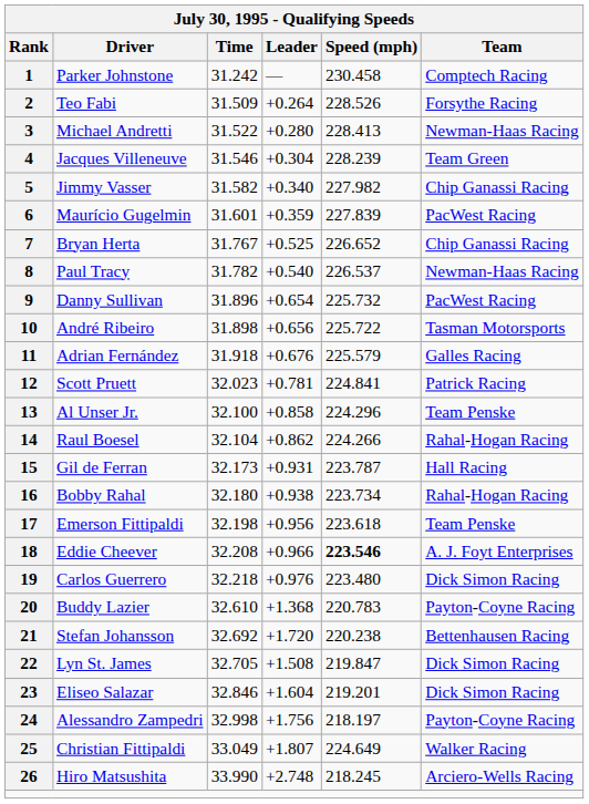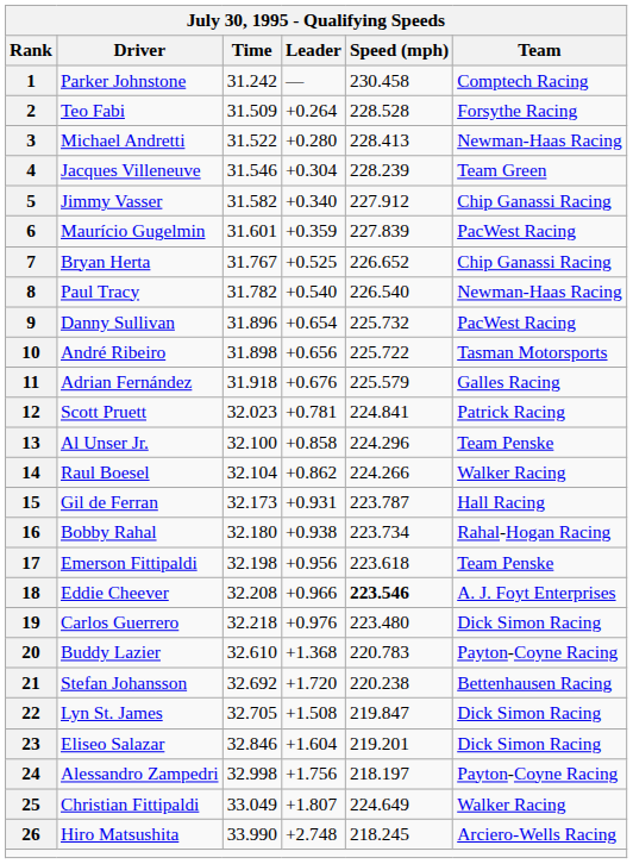 <table class="wikitable" style="font-size:95%;">
 <tr>
 <th colspan=6>July 30, 1995 - Qualifying Speeds</th>
 </tr>
 <tr>
 <th>Rank</th>
 <th>Driver</th>
 <th>Time</th>
 <th>Leader</th>
 <th>Speed (mph)</th>
 <th>Team</th>
 </tr>
 <tr>
 <th>1</th>
 <td> <a href='#'>Parker Johnstone</a></td>
 <td>31.242</td>
 <td>—</td>
 <td>230.458</td>
 <td><a href='#'>Comptech Racing</a></td>
 </tr>
 <tr>
 <th>2</th>
 <td> <a href='#'>Teo Fabi</a></td>
 <td>31.509</td>
 <td>+0.264</td>
-<td>228.526</td>
+<td>228.528</td>
 <td><a href='#'>Forsythe Racing</a></td>
 </tr>
 <tr>
 <th>3</th>
 <td> <a href='#'>Michael Andretti</a> <strong></strong></td>
 <td>31.522</td>
 <td>+0.280</td>
 <td>228.413</td>
 <td><a href='#'>Newman-Haas Racing</a></td>
 </tr>
 <tr>
 <th>4</th>
 <td> <a href='#'>Jacques Villeneuve</a></td>
 <td>31.546</td>
 <td>+0.304</td>
 <td>228.239</td>
 <td><a href='#'>Team Green</a></td>
 </tr>
 <tr>
 <th>5</th>
 <td> <a href='#'>Jimmy Vasser</a></td>
 <td>31.582</td>
 <td>+0.340</td>
-<td>227.982</td>
+<td>227.912</td>
 <td><a href='#'>Chip Ganassi Racing</a></td>
 </tr>
 <tr>
 <th>6</th>
 <td> <a href='#'>Maurício Gugelmin</a></td>
 <td>31.601</td>
 <td>+0.359</td>
 <td>227.839</td>
 <td><a href='#'>PacWest Racing</a></td>
 </tr>
 <tr>
 <th>7</th>
 <td> <a href='#'>Bryan Herta</a></td>
 <td>31.767</td>
 <td>+0.525</td>
 <td>226.652</td>
 <td><a href='#'>Chip Ganassi Racing</a></td>
 </tr>
 <tr>
 <th>8</th>
 <td> <a href='#'>Paul Tracy</a></td>
 <td>31.782</td>
 <td>+0.540</td>
-<td>226.537</td>
+<td>226.540</td>
 <td><a href='#'>Newman-Haas Racing</a></td>
 </tr>
 <tr>
 <th>9</th>
 <td> <a href='#'>Danny Sullivan</a> <strong></strong></td>
 <td>31.896</td>
 <td>+0.654</td>
 <td>225.732</td>
 <td><a href='#'>PacWest Racing</a></td>
 </tr>
 <tr>
 <th>10</th>
 <td> <a href='#'>André Ribeiro</a> <strong></strong></td>
 <td>31.898</td>
 <td>+0.656</td>
 <td>225.722</td>
 <td><a href='#'>Tasman Motorsports</a></td>
 </tr>
 <tr>
 <th>11</th>
 <td> <a href='#'>Adrian Fernández</a></td>
 <td>31.918</td>
 <td>+0.676</td>
 <td>225.579</td>
 <td><a href='#'>Galles Racing</a></td>
 </tr>
 <tr>
 <th>12</th>
 <td> <a href='#'>Scott Pruett</a></td>
 <td>32.023</td>
 <td>+0.781</td>
 <td>224.841</td>
 <td><a href='#'>Patrick Racing</a></td>
 </tr>
 <tr>
 <th>13</th>
 <td> <a href='#'>Al Unser Jr.</a> <strong></strong></td>
 <td>32.100</td>
 <td>+0.858</td>
 <td>224.296</td>
 <td><a href='#'>Team Penske</a></td>
 </tr>
 <tr>
 <th>14</th>
 <td> <a href='#'>Raul Boesel</a></td>
 <td>32.104</td>
 <td>+0.862</td>
 <td>224.266</td>
-<td><a href='#'>Rahal</a>-<a href='#'>Hogan Racing</a></td>
+<td><a href='#'>Walker Racing</a></td>
 </tr>
 <tr>
 <th>15</th>
 <td> <a href='#'>Gil de Ferran</a> <strong></strong></td>
 <td>32.173</td>
 <td>+0.931</td>
 <td>223.787</td>
 <td><a href='#'>Hall Racing</a></td>
 </tr>
 <tr>
 <th>16</th>
 <td> <a href='#'>Bobby Rahal</a></td>
 <td>32.180</td>
 <td>+0.938</td>
 <td>223.734</td>
 <td><a href='#'>Rahal</a>-<a href='#'>Hogan Racing</a></td>
 </tr>
 <tr>
 <th>17</th>
 <td> <a href='#'>Emerson Fittipaldi</a><strong></strong></td>
 <td>32.198</td>
 <td>+0.956</td>
 <td>223.618</td>
 <td><a href='#'>Team Penske</a></td>
 </tr>
 <tr>
 <th>18</th>
 <td> <a href='#'>Eddie Cheever</a></td>
 <td>32.208</td>
 <td>+0.966</td>
 <td><strong>223.546</strong></td>
 <td><a href='#'>A. J. Foyt Enterprises</a></td>
 </tr>
 <tr>
 <th>19</th>
 <td> <a href='#'>Carlos Guerrero</a> <strong></strong></td>
 <td>32.218</td>
 <td>+0.976</td>
 <td>223.480</td>
 <td><a href='#'>Dick Simon Racing</a></td>
 </tr>
 <tr>
 <th>20</th>
 <td> <a href='#'>Buddy Lazier</a></td>
 <td>32.610</td>
 <td>+1.368</td>
 <td>220.783</td>
 <td><a href='#'>Payton</a>-<a href='#'>Coyne Racing</a></td>
 </tr>
 <tr>
 <th>21</th>
 <td> <a href='#'>Stefan Johansson</a></td>
 <td>32.692</td>
 <td>+1.720</td>
 <td>220.238</td>
 <td><a href='#'>Bettenhausen Racing</a></td>
 </tr>
 <tr>
 <th>22</th>
 <td> <a href='#'>Lyn St. James</a></td>
 <td>32.705</td>
 <td>+1.508</td>
 <td>219.847</td>
 <td><a href='#'>Dick Simon Racing</a></td>
 </tr>
 <tr>
 <th>23</th>
 <td> <a href='#'>Eliseo Salazar</a> <strong></strong></td>
 <td>32.846</td>
 <td>+1.604</td>
 <td>219.201</td>
 <td><a href='#'>Dick Simon Racing</a></td>
 </tr>
 <tr>
 <th>24</th>
 <td> <a href='#'>Alessandro Zampedri</a></td>
 <td>32.998</td>
 <td>+1.756</td>
 <td>218.197</td>
 <td><a href='#'>Payton</a>-<a href='#'>Coyne Racing</a></td>
 </tr>
 <tr>
 <th>25</th>
 <td> <a href='#'>Christian Fittipaldi</a> <strong></strong></td>
 <td>33.049</td>
 <td>+1.807</td>
 <td>224.649</td>
 <td><a href='#'>Walker Racing</a></td>
 </tr>
 <tr>
 <th>26</th>
 <td> <a href='#'>Hiro Matsushita</a></td>
 <td>33.990</td>
 <td>+2.748</td>
 <td>218.245</td>
 <td><a href='#'>Arciero-Wells Racing</a></td>
 </tr>
 <tr>
 <td colspan="6"></td>
 </tr>
 </table>
